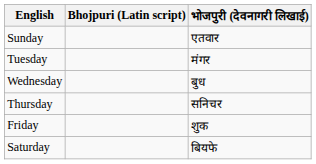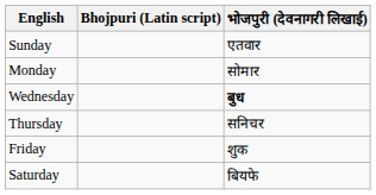 <table class="wikitable" border = 1>
 <tr>
 <th>English</th>
 <th>Bhojpuri (Latin script)</th>
 <th>भोजपुरी (देवनागरी लिखाई)</th>
 </tr>
 <tr>
 <td>Sunday</td>
 <td></td>
 <td>एतवार</td>
 </tr>
 <tr>
-<td>Tuesday</td>
+<td>Monday</td>
 <td></td>
-<td>मंगर</td>
+<td>सोमार</td>
 </tr>
 <tr>
 <td>Wednesday</td>
 <td></td>
-<td>बुध</td>
+<td><strong>बुध</strong></td>
 </tr>
 <tr>
 <td>Thursday</td>
 <td></td>
 <td>सनिचर</td>
 </tr>
 <tr>
 <td>Friday</td>
 <td></td>
 <td>शुक</td>
 </tr>
 <tr>
 <td>Saturday</td>
 <td></td>
 <td>बियफे</td>
 </tr>
 </table>
